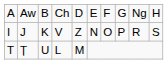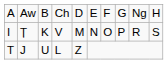 <table class="wikitable">
 <tr>
 <td>A</td>
 <td>Aw</td>
 <td>B</td>
 <td>Ch</td>
 <td>D</td>
 <td>E</td>
 <td>F</td>
 <td>G</td>
 <td>Ng</td>
 <td>H</td>
 </tr>
 <tr>
 <td>I</td>
-<td>J</td>
+<td>Ț</td>
 <td>K</td>
 <td>V</td>
-<td>Z</td>
+<td>M</td>
 <td>N</td>
 <td>O</td>
 <td>P</td>
 <td>R</td>
 <td>S</td>
 </tr>
 <tr>
 <td>T</td>
-<td>Ț</td>
+<td>J</td>
 <td>U</td>
 <td>L</td>
-<td>M</td>
+<td>Z</td>
 </tr>
 </table>
